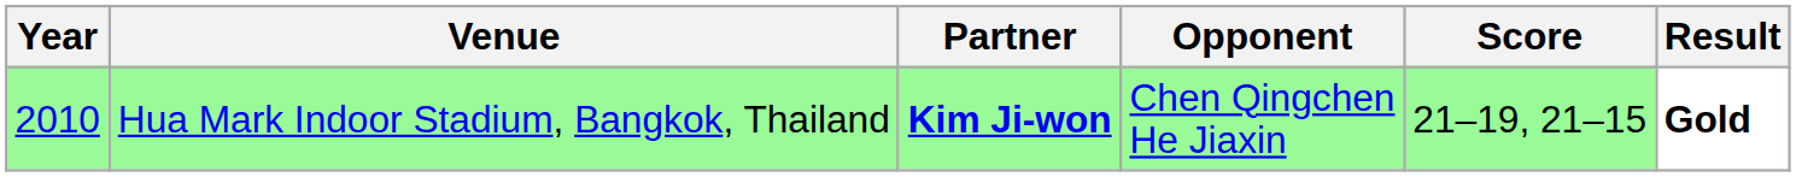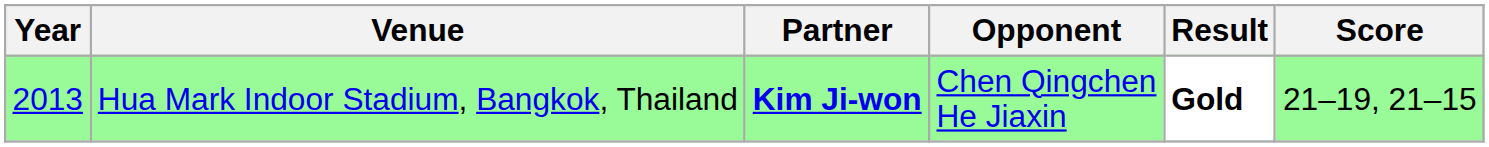 <table class="sortable wikitable" style="font-size: 90%;">
 <tr>
 <th>Year</th>
 <th>Venue</th>
 <th>Partner</th>
 <th>Opponent</th>
+<th>Result</th>
 <th>Score</th>
-<th>Result</th>
 </tr>
 <tr style="background:#98FB98">
-<td align="center"><a href='#'>2010</a></td>
+<td align="center"><a href='#'>2013</a></td>
 <td align="left"><a href='#'>Hua Mark Indoor Stadium</a>, <a href='#'>Bangkok</a>, Thailand</td>
 <td align="left"><strong> <a href='#'>Kim Ji-won</a></strong></td>
 <td align="left"> <a href='#'>Chen Qingchen</a><br> <a href='#'>He Jiaxin</a></td>
+<td style="text-align:left; background:white"> <strong>Gold</strong></td>
 <td align="left">21–19, 21–15</td>
-<td style="text-align:left; background:white"> <strong>Gold</strong></td>
 </tr>
 </table>
